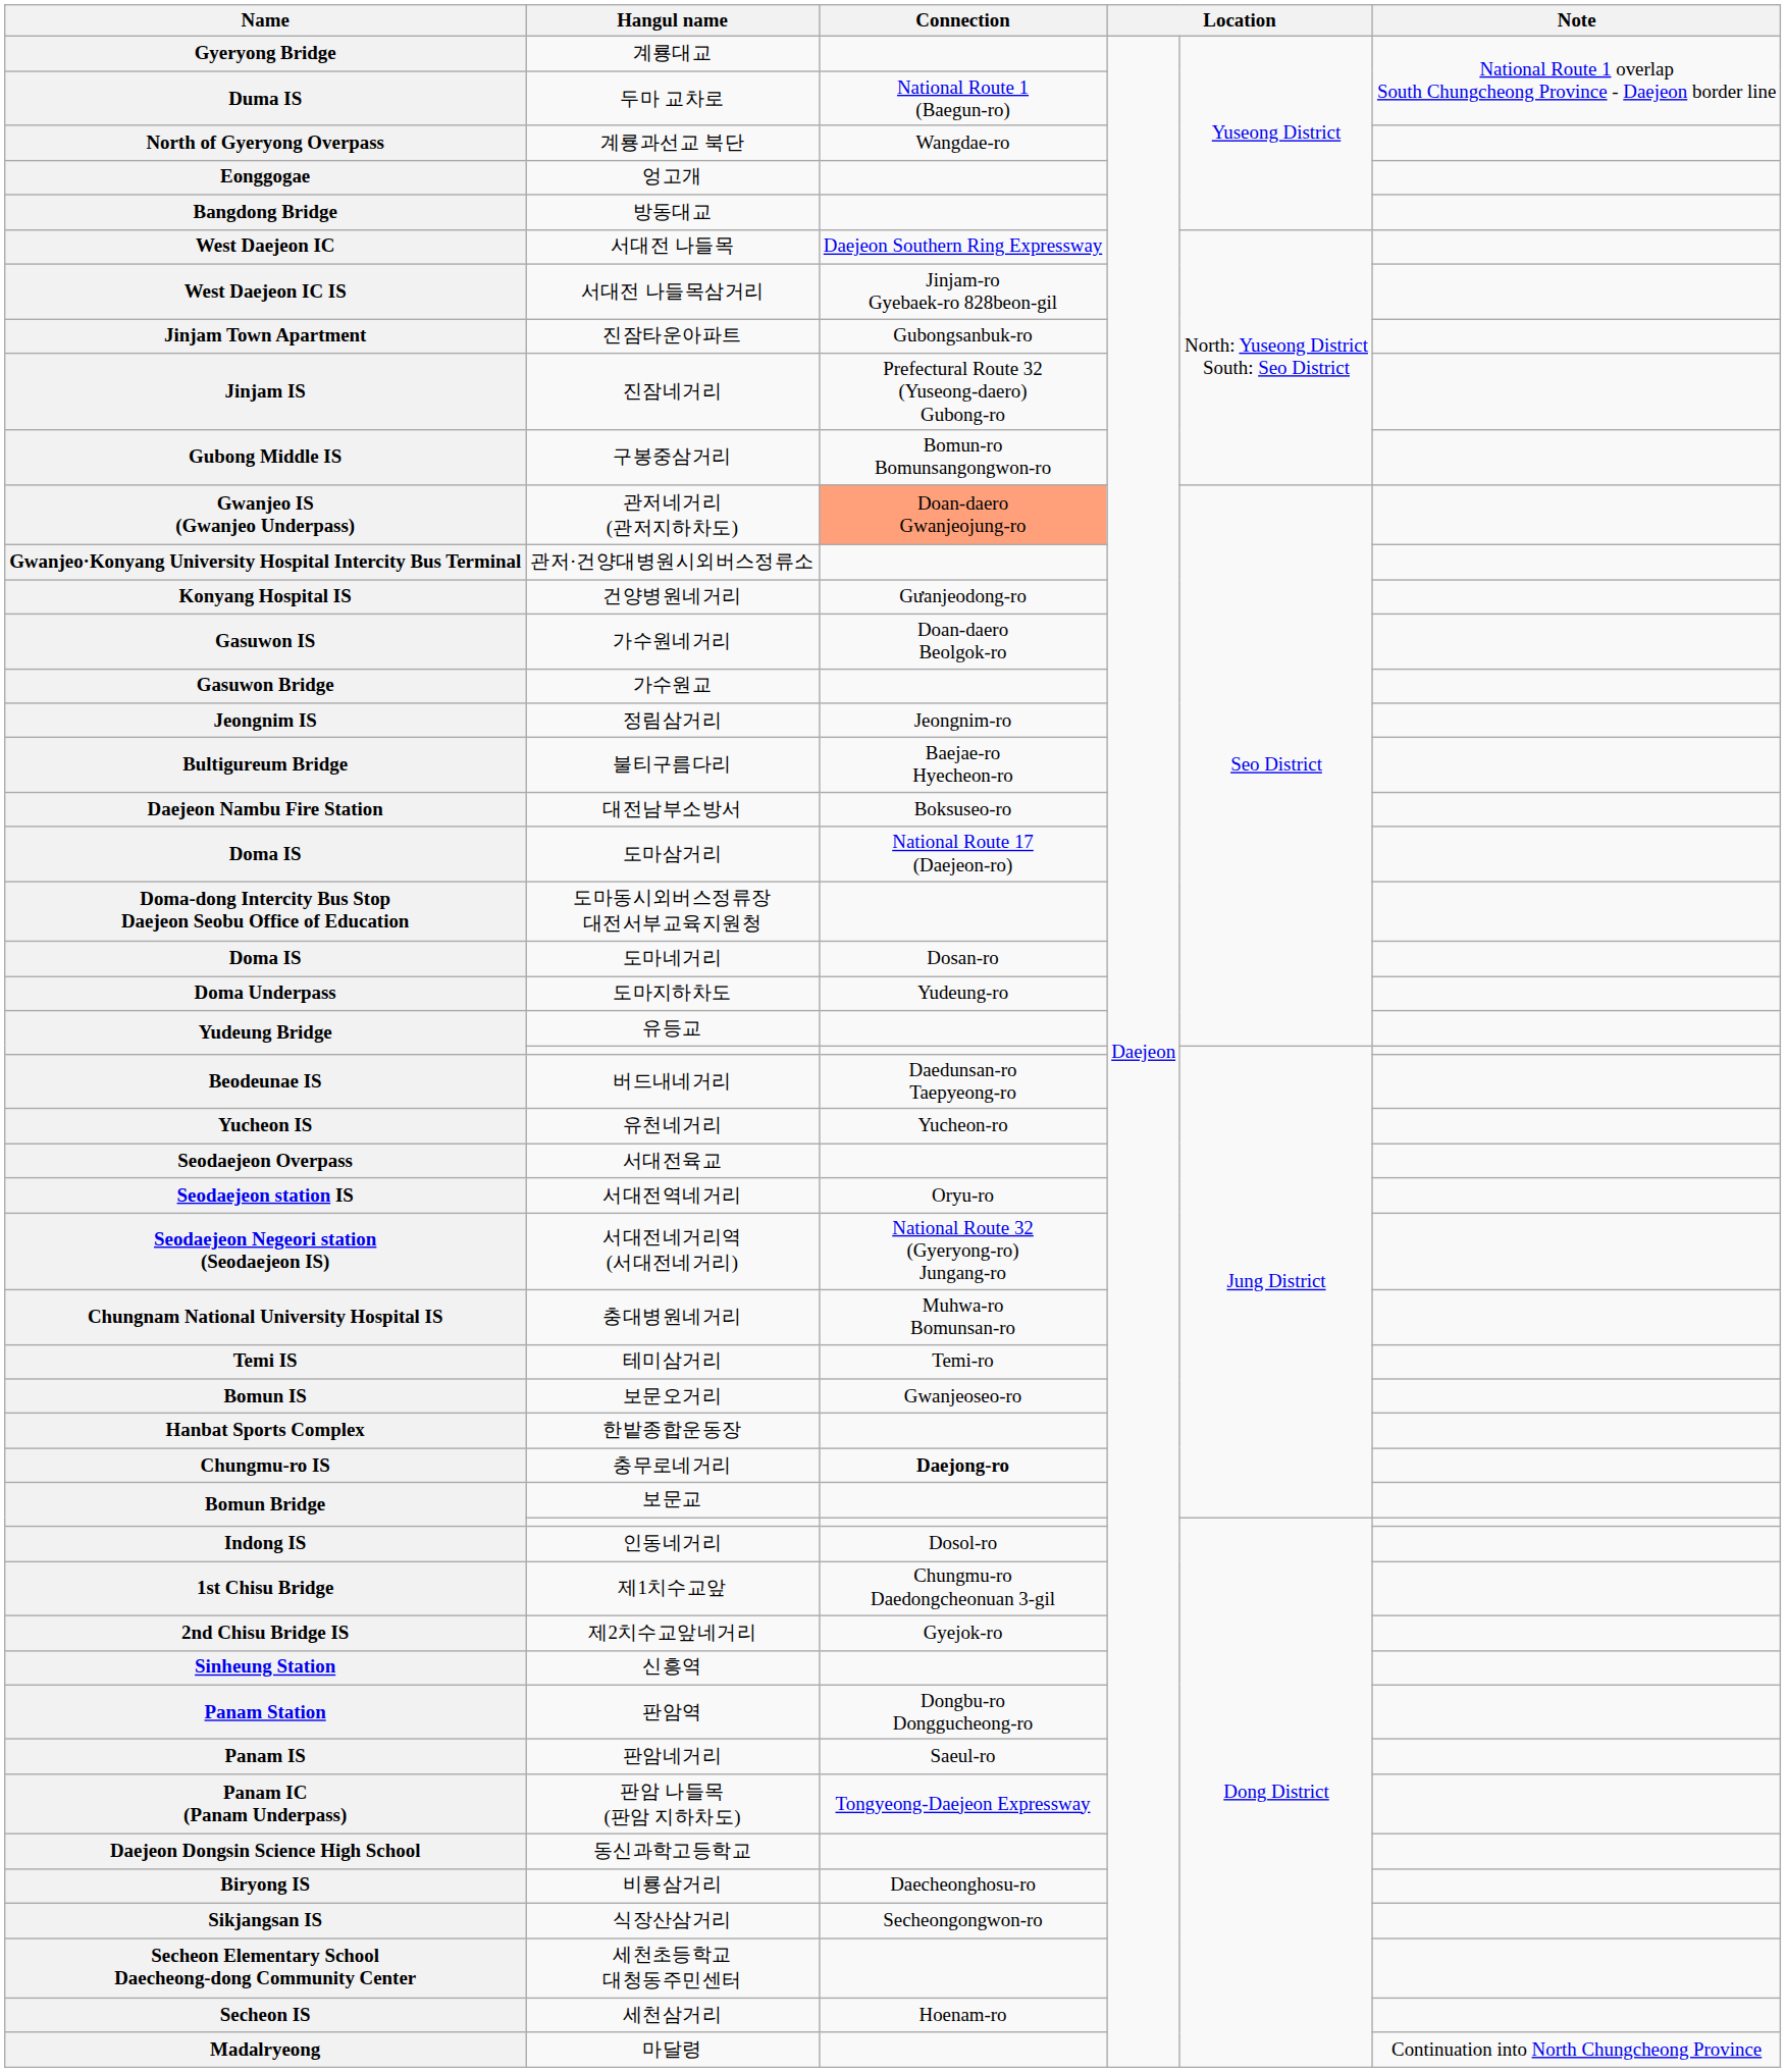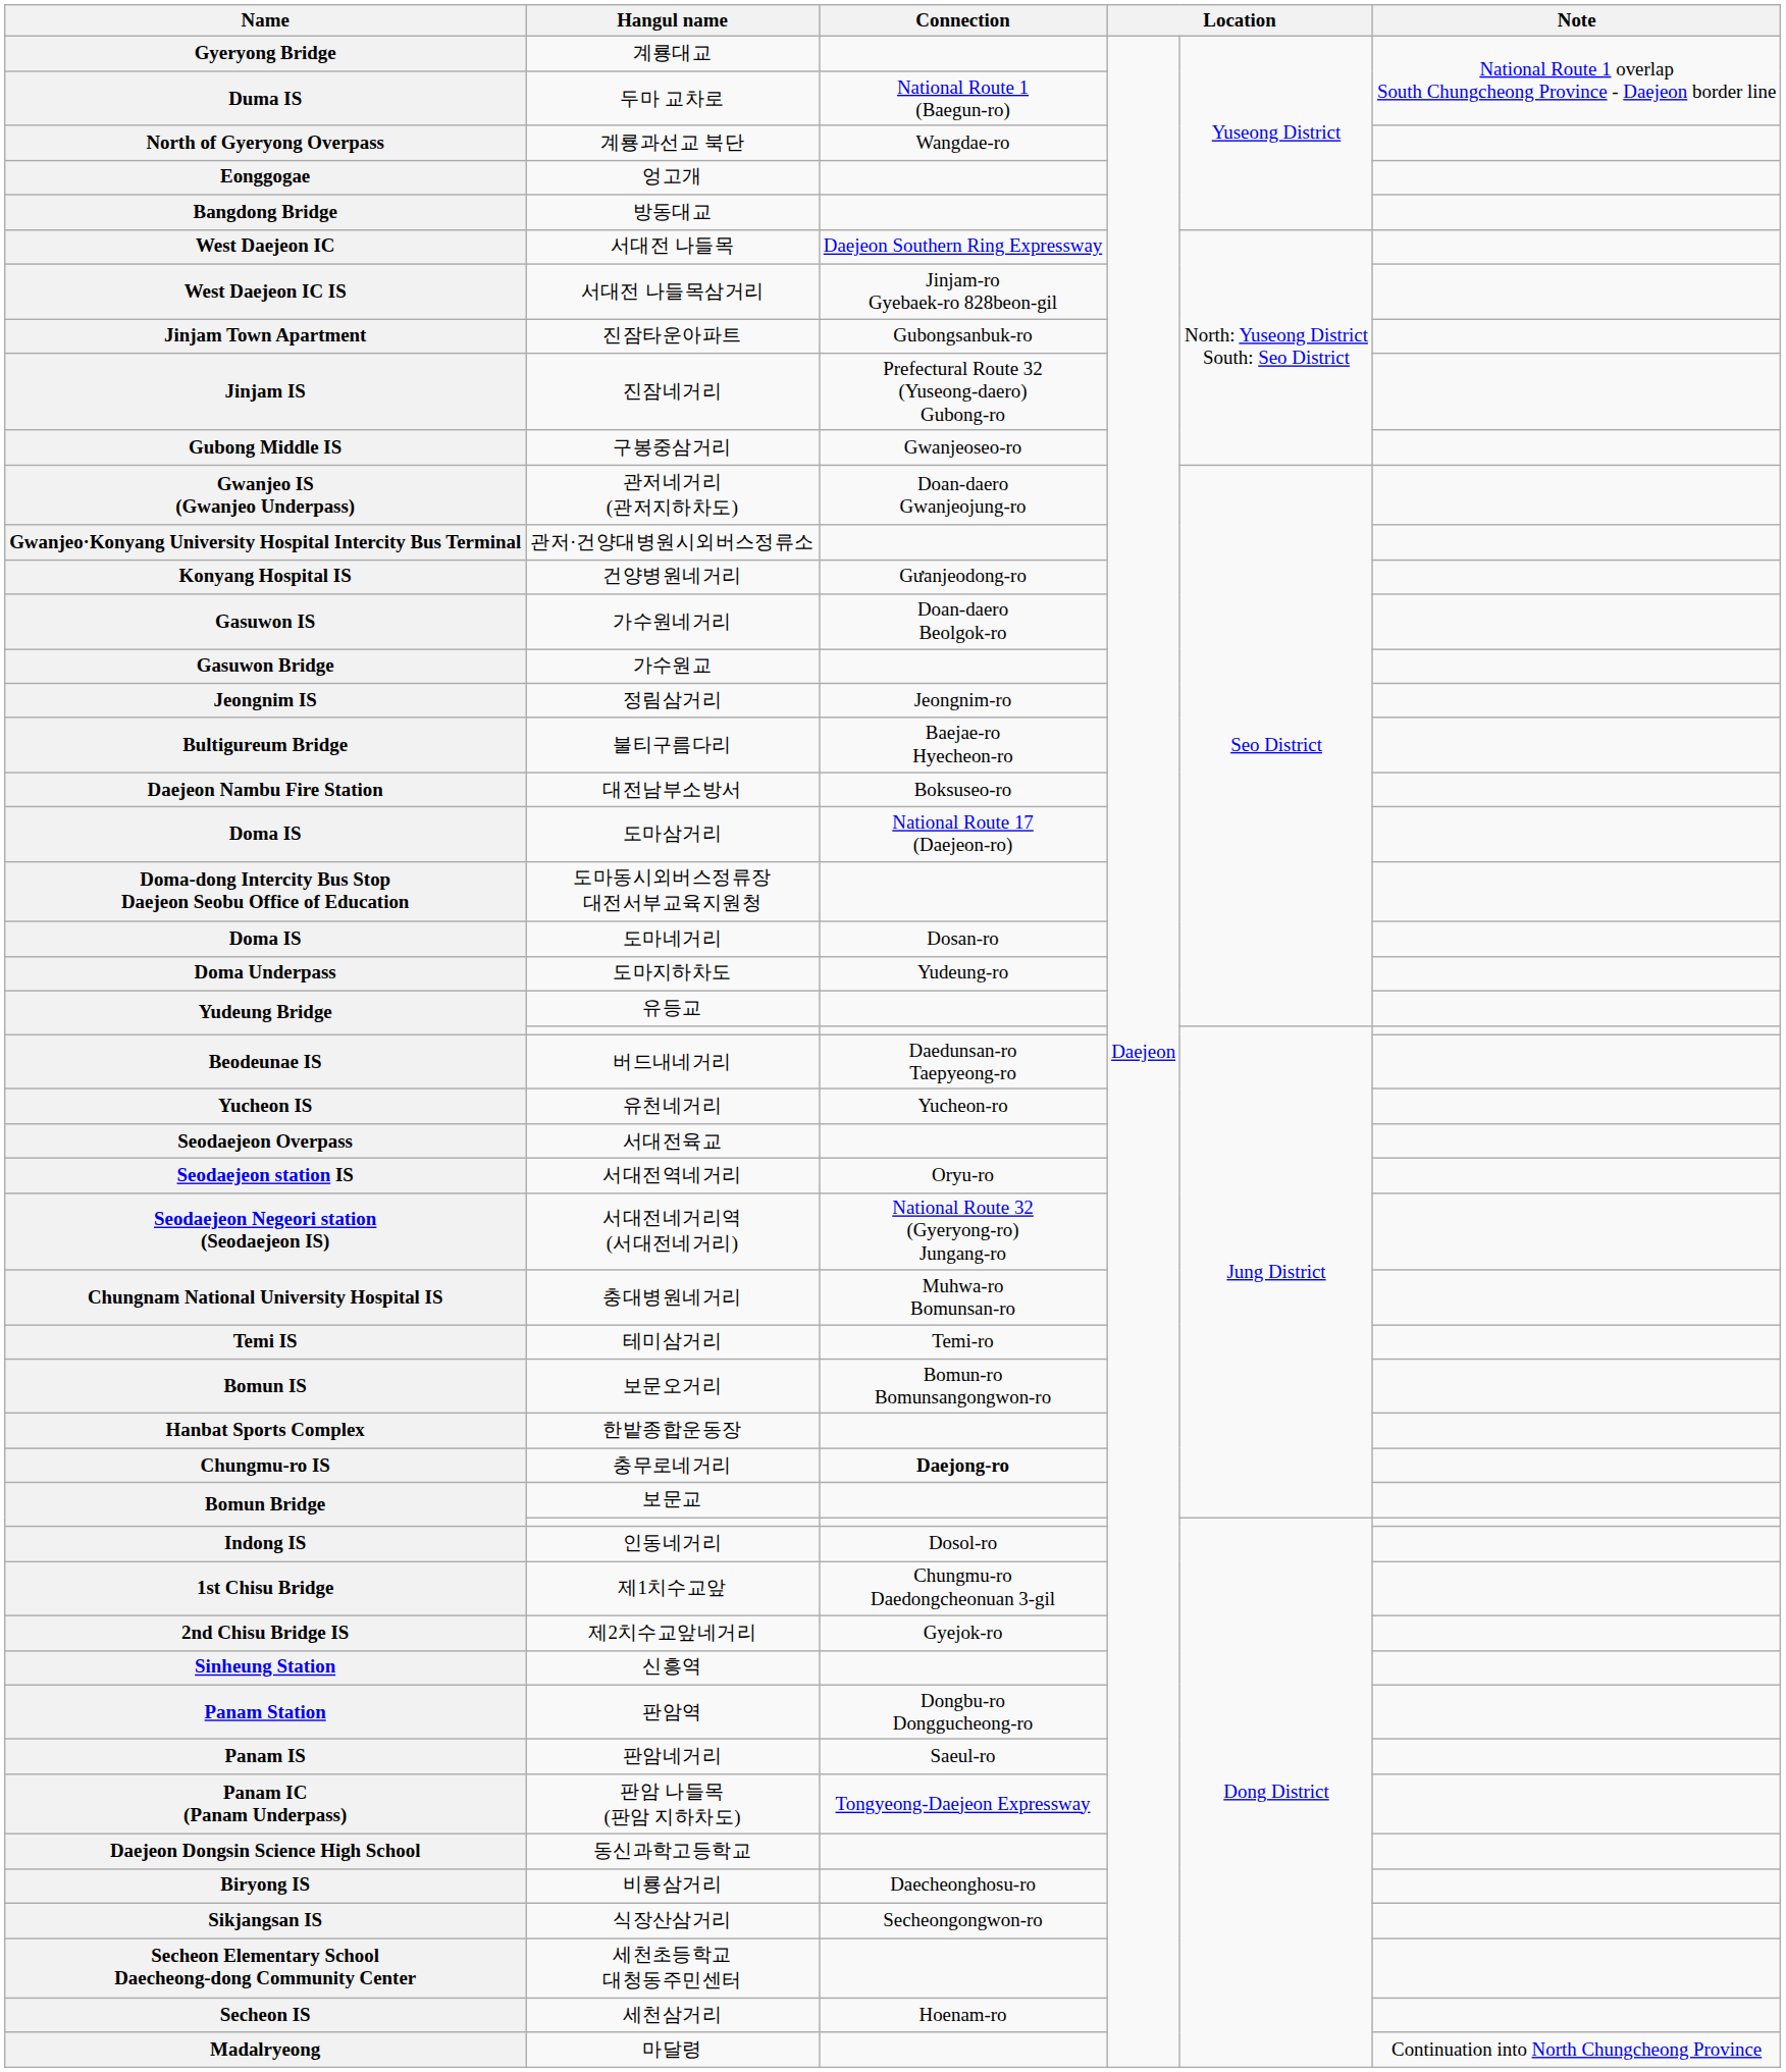 <table class="wikitable" style="font-size: 85%; text-align: center;">
 <tr>
 <th>Name </th>
 <th>Hangul name</th>
 <th>Connection</th>
 <th colspan="2">Location</th>
 <th>Note</th>
 </tr>
 <tr>
 <th>Gyeryong Bridge</th>
 <td>계룡대교</td>
 <td></td>
 <td rowspan=49><a href='#'>Daejeon</a></td>
 <td rowspan=5><a href='#'>Yuseong District</a></td>
 <td rowspan=2><a href='#'>National Route 1</a> overlap<br><a href='#'>South Chungcheong Province</a> - <a href='#'>Daejeon</a> border line</td>
 </tr>
 <tr>
 <th>Duma IS</th>
 <td>두마 교차로</td>
 <td><a href='#'>National Route 1</a><br>(Baegun-ro)</td>
 </tr>
 <tr>
 <th>North of Gyeryong Overpass</th>
 <td>계룡과선교 북단</td>
 <td>Wangdae-ro</td>
 <td></td>
 </tr>
 <tr>
 <th>Eonggogae</th>
 <td>엉고개</td>
 <td></td>
 <td></td>
 </tr>
 <tr>
 <th>Bangdong Bridge</th>
 <td>방동대교</td>
 <td></td>
 <td></td>
 </tr>
 <tr>
 <th>West Daejeon IC</th>
 <td>서대전 나들목</td>
 <td><a href='#'>Daejeon Southern Ring Expressway</a></td>
 <td rowspan=5>North: <a href='#'>Yuseong District</a><br>South: <a href='#'>Seo District</a></td>
 <td></td>
 </tr>
 <tr>
 <th>West Daejeon IC IS</th>
 <td>서대전 나들목삼거리</td>
 <td>Jinjam-ro<br>Gyebaek-ro 828beon-gil</td>
 <td></td>
 </tr>
 <tr>
 <th>Jinjam Town Apartment</th>
 <td>진잠타운아파트</td>
 <td>Gubongsanbuk-ro</td>
 <td></td>
 </tr>
 <tr>
 <th>Jinjam IS</th>
 <td>진잠네거리</td>
 <td>Prefectural Route 32<br>(Yuseong-daero)<br>Gubong-ro</td>
 <td></td>
 </tr>
 <tr>
 <th>Gubong Middle IS</th>
 <td>구봉중삼거리</td>
-<td>Bomun-ro<br>Bomunsangongwon-ro</td>
+<td>Gwanjeoseo-ro</td>
 <td></td>
 </tr>
 <tr>
 <th>Gwanjeo IS<br>(Gwanjeo Underpass)</th>
 <td>관저네거리<br>(관저지하차도)</td>
-<td style="background: lightsalmon;">Doan-daero<br>Gwanjeojung-ro</td>
+<td>Doan-daero<br>Gwanjeojung-ro</td>
 <td rowspan=13><a href='#'>Seo District</a></td>
 <td></td>
 </tr>
 <tr>
 <th>Gwanjeo·Konyang University Hospital Intercity Bus Terminal</th>
 <td>관저·건양대병원시외버스정류소</td>
 <td></td>
 <td></td>
 </tr>
 <tr>
 <th>Konyang Hospital IS</th>
 <td>건양병원네거리</td>
 <td>Gưanjeodong-ro</td>
 <td></td>
 </tr>
 <tr>
 <th>Gasuwon IS</th>
 <td>가수원네거리</td>
 <td>Doan-daero<br>Beolgok-ro</td>
 <td></td>
 </tr>
 <tr>
 <th>Gasuwon Bridge</th>
 <td>가수원교</td>
 <td></td>
 <td></td>
 </tr>
 <tr>
 <th>Jeongnim IS</th>
 <td>정림삼거리</td>
 <td>Jeongnim-ro</td>
 <td></td>
 </tr>
 <tr>
 <th>Bultigureum Bridge</th>
 <td>불티구름다리</td>
 <td>Baejae-ro<br>Hyecheon-ro</td>
 <td></td>
 </tr>
 <tr>
 <th>Daejeon Nambu Fire Station</th>
 <td>대전남부소방서</td>
 <td>Boksuseo-ro</td>
 <td></td>
 </tr>
 <tr>
 <th>Doma IS</th>
 <td>도마삼거리</td>
 <td><a href='#'>National Route 17</a><br>(Daejeon-ro)</td>
 <td></td>
 </tr>
 <tr>
 <th>Doma-dong Intercity Bus Stop<br>Daejeon Seobu Office of Education</th>
 <td>도마동시외버스정류장<br>대전서부교육지원청</td>
 <td></td>
 <td></td>
 </tr>
 <tr>
 <th>Doma IS</th>
 <td>도마네거리</td>
 <td>Dosan-ro</td>
 <td></td>
 </tr>
 <tr>
 <th>Doma Underpass</th>
 <td>도마지하차도</td>
 <td>Yudeung-ro</td>
 <td></td>
 </tr>
 <tr>
 <th rowspan=2>Yudeung Bridge</th>
 <td>유등교</td>
 <td></td>
 <td></td>
 </tr>
 <tr>
 <td></td>
 <td></td>
 <td rowspan=12><a href='#'>Jung District</a></td>
 <td></td>
 </tr>
 <tr>
 <th>Beodeunae IS</th>
 <td>버드내네거리</td>
 <td>Daedunsan-ro<br>Taepyeong-ro</td>
 <td></td>
 </tr>
 <tr>
 <th>Yucheon IS</th>
 <td>유천네거리</td>
 <td>Yucheon-ro</td>
 <td></td>
 </tr>
 <tr>
 <th>Seodaejeon Overpass</th>
 <td>서대전육교</td>
 <td></td>
 <td></td>
 </tr>
 <tr>
 <th><a href='#'>Seodaejeon station</a> IS</th>
 <td>서대전역네거리</td>
 <td>Oryu-ro</td>
 <td></td>
 </tr>
 <tr>
 <th><a href='#'>Seodaejeon Negeori station</a><br>(Seodaejeon IS)</th>
 <td>서대전네거리역<br>(서대전네거리)</td>
 <td><a href='#'>National Route 32</a><br>(Gyeryong-ro)<br>Jungang-ro</td>
 <td></td>
 </tr>
 <tr>
 <th>Chungnam National University Hospital IS</th>
 <td>충대병원네거리</td>
 <td>Muhwa-ro<br>Bomunsan-ro</td>
 <td></td>
 </tr>
 <tr>
 <th>Temi IS</th>
 <td>테미삼거리</td>
 <td>Temi-ro</td>
 <td></td>
 </tr>
 <tr>
 <th>Bomun IS</th>
 <td>보문오거리</td>
-<td>Gwanjeoseo-ro</td>
+<td>Bomun-ro<br>Bomunsangongwon-ro</td>
 <td></td>
 </tr>
 <tr>
 <th>Hanbat Sports Complex</th>
 <td>한밭종합운동장</td>
 <td></td>
 <td></td>
 </tr>
 <tr>
 <th>Chungmu-ro IS</th>
 <td>충무로네거리</td>
 <td><strong>Daejong-ro</strong></td>
 <td></td>
 </tr>
 <tr>
 <th rowspan=2>Bomun Bridge</th>
 <td>보문교</td>
 <td></td>
 <td></td>
 </tr>
 <tr>
 <td></td>
 <td></td>
 <td rowspan=14><a href='#'>Dong District</a></td>
 <td></td>
 </tr>
 <tr>
 <th>Indong IS</th>
 <td>인동네거리</td>
 <td>Dosol-ro</td>
 <td></td>
 </tr>
 <tr>
 <th>1st Chisu Bridge</th>
 <td>제1치수교앞</td>
 <td>Chungmu-ro<br>Daedongcheonuan 3-gil</td>
 <td></td>
 </tr>
 <tr>
 <th>2nd Chisu Bridge IS</th>
 <td>제2치수교앞네거리</td>
 <td>Gyejok-ro</td>
 <td></td>
 </tr>
 <tr>
 <th><a href='#'>Sinheung Station</a></th>
 <td>신흥역</td>
 <td></td>
 <td></td>
 </tr>
 <tr>
 <th><a href='#'>Panam Station</a></th>
 <td>판암역</td>
 <td>Dongbu-ro<br>Donggucheong-ro</td>
 <td></td>
 </tr>
 <tr>
 <th>Panam IS</th>
 <td>판암네거리</td>
 <td>Saeul-ro</td>
 <td></td>
 </tr>
 <tr>
 <th>Panam IC<br>(Panam Underpass)</th>
 <td>판암 나들목<br>(판암 지하차도)</td>
 <td><a href='#'>Tongyeong-Daejeon Expressway</a></td>
 <td></td>
 </tr>
 <tr>
 <th>Daejeon Dongsin Science High School</th>
 <td>동신과학고등학교</td>
 <td></td>
 <td></td>
 </tr>
 <tr>
 <th>Biryong IS</th>
 <td>비룡삼거리</td>
 <td>Daecheonghosu-ro</td>
 <td></td>
 </tr>
 <tr>
 <th>Sikjangsan IS</th>
 <td>식장산삼거리</td>
 <td>Secheongongwon-ro</td>
 <td></td>
 </tr>
 <tr>
 <th>Secheon Elementary School<br>Daecheong-dong Community Center</th>
 <td>세천초등학교<br>대청동주민센터</td>
 <td></td>
 <td></td>
 </tr>
 <tr>
 <th>Secheon IS</th>
 <td>세천삼거리</td>
 <td>Hoenam-ro</td>
 <td></td>
 </tr>
 <tr>
 <th>Madalryeong</th>
 <td>마달령</td>
 <td></td>
 <td>Continuation into <a href='#'>North Chungcheong Province</a></td>
 </tr>
 <tr>
 </tr>
 </table>
